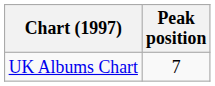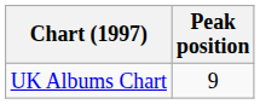 <table class="wikitable">
 <tr>
 <th>Chart (1997)</th>
 <th>Peak<br>position</th>
 </tr>
 <tr>
 <td><a href='#'>UK Albums Chart</a></td>
-<td align="center">7</td>
+<td align="center">9</td>
 </tr>
 </table>
